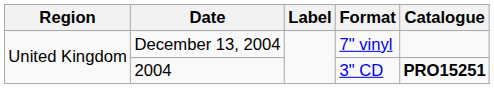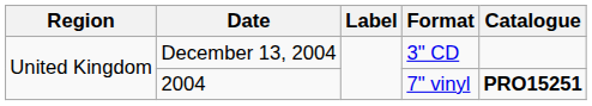 <table class="wikitable">
 <tr>
 <th>Region</th>
 <th>Date</th>
 <th>Label</th>
 <th>Format</th>
 <th>Catalogue</th>
 </tr>
 <tr>
 <td rowspan="2">United Kingdom</td>
 <td>December 13, 2004</td>
 <td rowspan="2"></td>
-<td><a href='#'>7" vinyl</a></td>
+<td><a href='#'>3" CD</a></td>
 <td></td>
 </tr>
 <tr>
 <td>2004</td>
-<td><a href='#'>3" CD</a></td>
+<td><a href='#'>7" vinyl</a></td>
 <td><strong>PRO15251</strong></td>
 </tr>
 </table>
